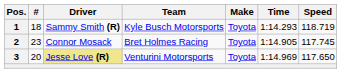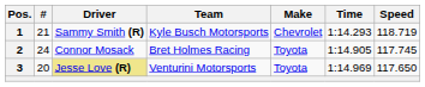 <table class="wikitable" style="font-size:95%">
 <tr>
 <th>Pos.</th>
 <th>#</th>
 <th>Driver</th>
 <th>Team</th>
 <th>Make</th>
 <th>Time</th>
 <th>Speed</th>
 </tr>
 <tr>
 <th>1</th>
-<td>18</td>
+<td>21</td>
 <td><a href='#'>Sammy Smith</a> <strong>(R)</strong></td>
 <td><a href='#'>Kyle Busch Motorsports</a></td>
-<td><a href='#'>Toyota</a></td>
+<td><a href='#'>Chevrolet</a></td>
 <td>1:14.293</td>
 <td>118.719</td>
 </tr>
 <tr>
 <th>2</th>
-<td>23</td>
+<td>24</td>
 <td><a href='#'>Connor Mosack</a></td>
 <td><a href='#'>Bret Holmes Racing</a></td>
 <td><a href='#'>Toyota</a></td>
 <td>1:14.905</td>
 <td>117.745</td>
 </tr>
 <tr>
 <th>3</th>
 <td>20</td>
 <td style="background: khaki;"><a href='#'>Jesse Love</a> <strong>(R)</strong></td>
 <td><a href='#'>Venturini Motorsports</a></td>
 <td><a href='#'>Toyota</a></td>
 <td>1:14.969</td>
 <td>117.650</td>
 </tr>
 <tr>
 <th colspan="7"></th>
 </tr>
 </table>
